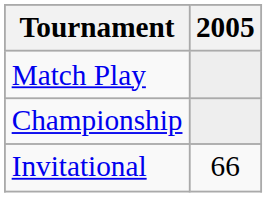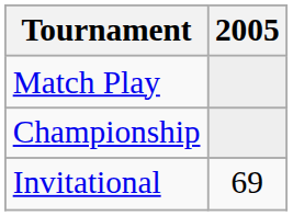 <table class="wikitable" style="text-align:center;">
 <tr>
 <th>Tournament</th>
 <th>2005</th>
 </tr>
 <tr>
 <td align="left"><a href='#'>Match Play</a></td>
 <td style="background:#eeeeee;"></td>
 </tr>
 <tr>
 <td align="left"><a href='#'>Championship</a></td>
 <td style="background:#eeeeee;"></td>
 </tr>
 <tr>
 <td align="left"><a href='#'>Invitational</a></td>
-<td>66</td>
+<td>69</td>
 </tr>
 </table>
